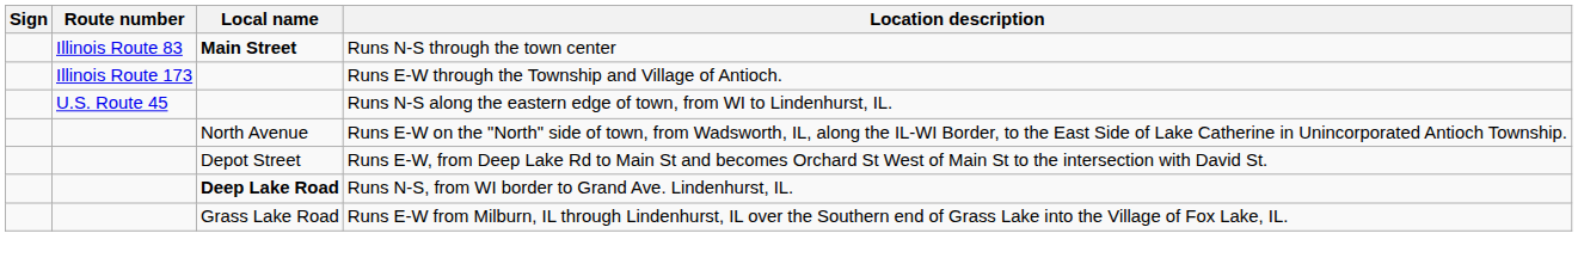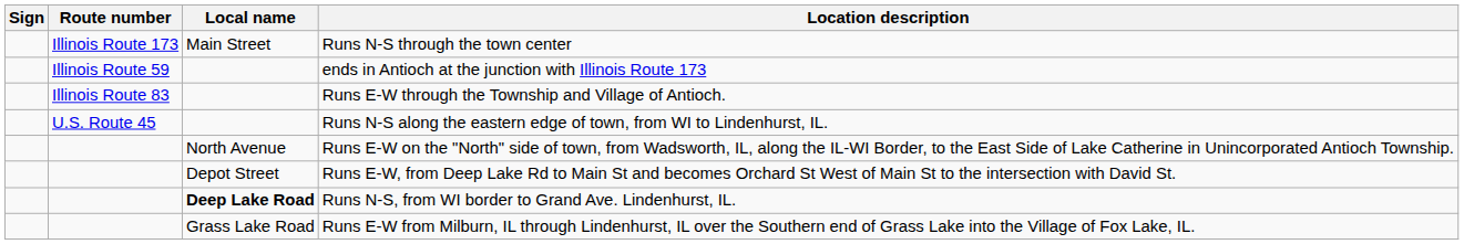 <table class="wikitable">
 <tr>
 <th>Sign</th>
 <th><strong>Route number</strong></th>
 <th>Local name</th>
 <th>Location description</th>
 </tr>
 <tr>
 <td></td>
-<td><a href='#'>Illinois Route 83</a></td>
-<td><strong>Main Street</strong></td>
+<td><a href='#'>Illinois Route 173</a></td>
+<td>Main Street</td>
 <td>Runs N-S through the town center</td>
 </tr>
 <tr>
 <td></td>
-<td><a href='#'>Illinois Route 173</a></td>
+<td><a href='#'>Illinois Route 59</a></td>
+<td></td>
+<td>ends in Antioch at the junction with <a href='#'>Illinois Route 173</a></td>
+</tr>
+<tr>
+<td></td>
+<td><a href='#'>Illinois Route 83</a></td>
 <td></td>
 <td>Runs E-W through the Township and Village of Antioch.</td>
 </tr>
 <tr>
 <td></td>
 <td><a href='#'>U.S. Route 45</a></td>
 <td></td>
 <td>Runs N-S along the eastern edge of town, from WI to Lindenhurst, IL.</td>
 </tr>
 <tr>
 <td></td>
 <td></td>
 <td>North Avenue</td>
 <td>Runs E-W on the "North" side of town, from Wadsworth, IL, along the IL-WI Border, to the East Side of Lake Catherine in Unincorporated Antioch Township.</td>
 </tr>
 <tr>
 <td></td>
 <td></td>
 <td>Depot Street</td>
 <td>Runs E-W, from Deep Lake Rd to Main St and becomes Orchard St West of Main St to the intersection with David St.</td>
 </tr>
 <tr>
 <td></td>
 <td></td>
 <td><strong>Deep Lake Road</strong></td>
 <td>Runs N-S, from WI border to Grand Ave. Lindenhurst, IL.</td>
 </tr>
 <tr>
 <td></td>
 <td></td>
 <td>Grass Lake Road</td>
 <td>Runs E-W from Milburn, IL through Lindenhurst, IL over the Southern end of Grass Lake into the Village of Fox Lake, IL.</td>
 </tr>
 </table>
